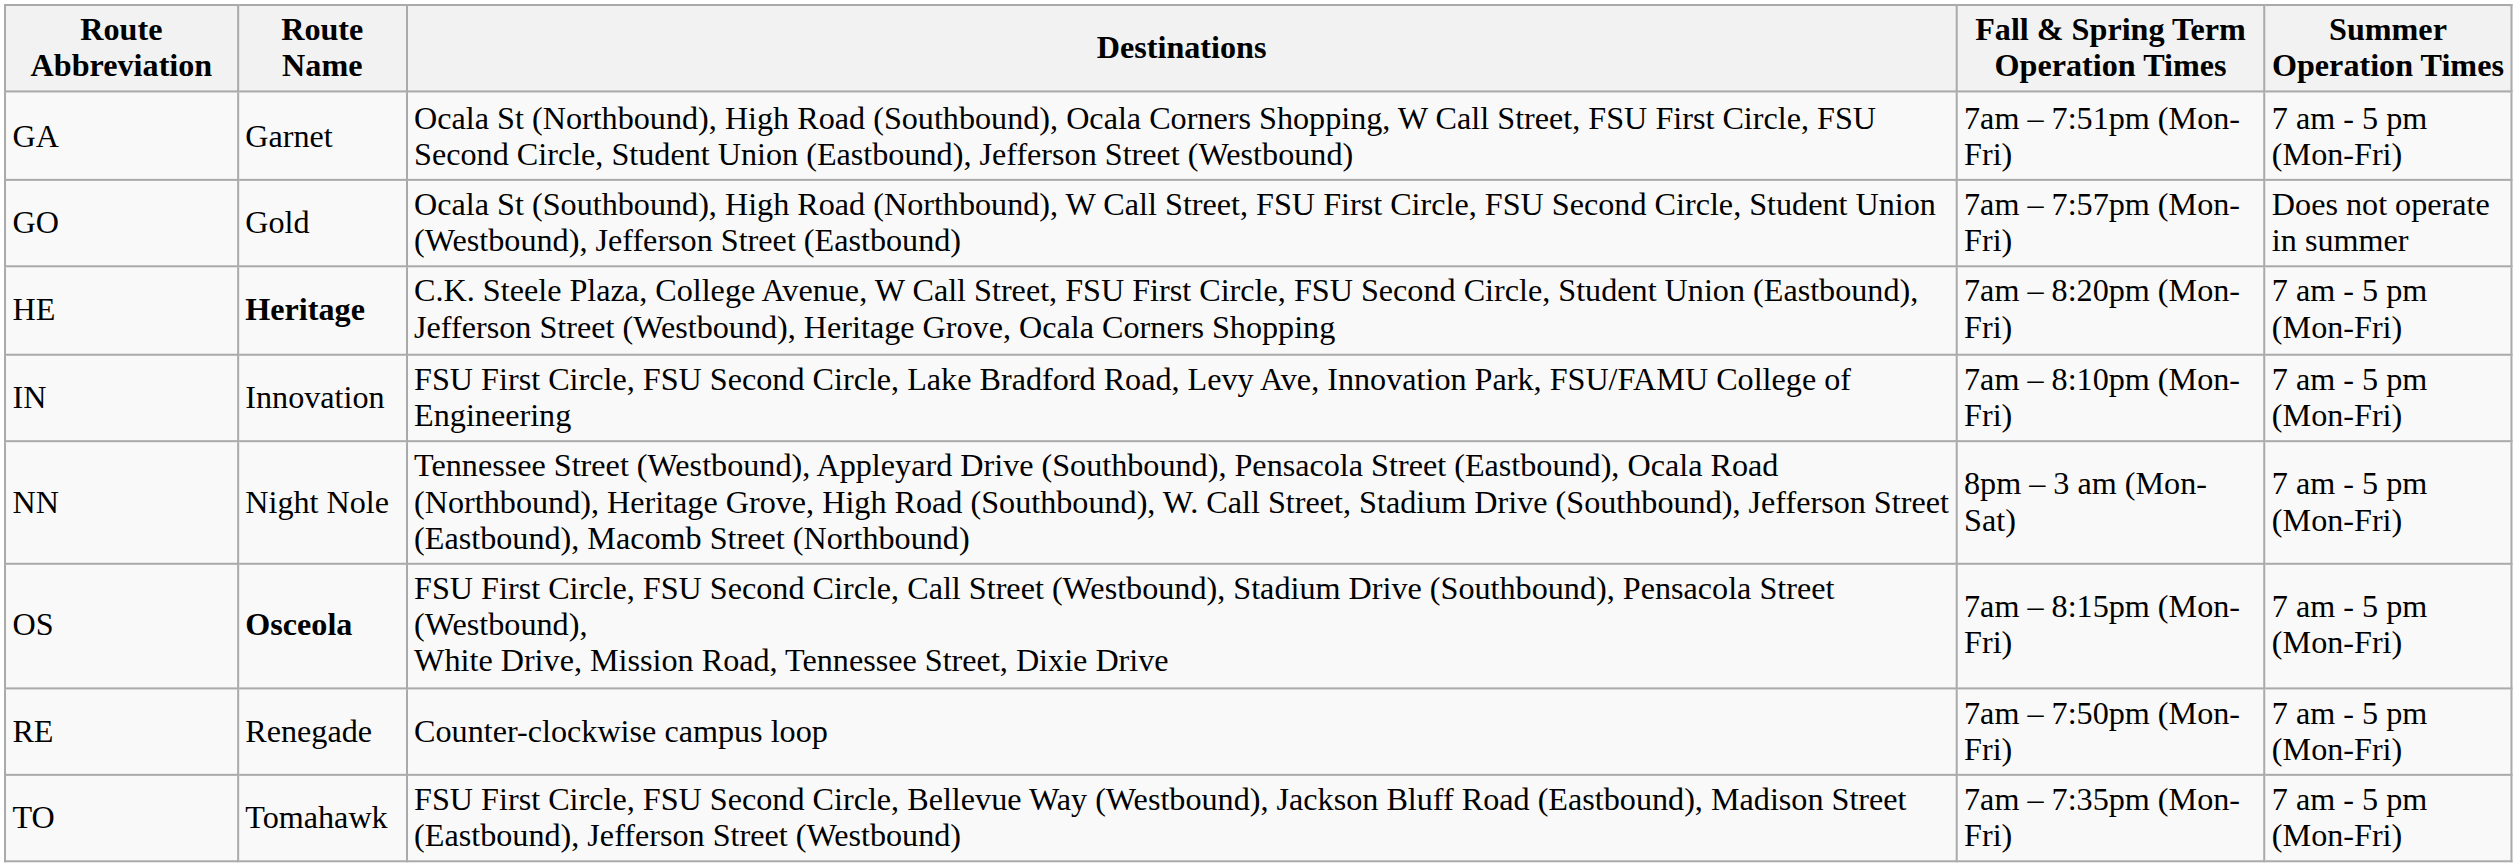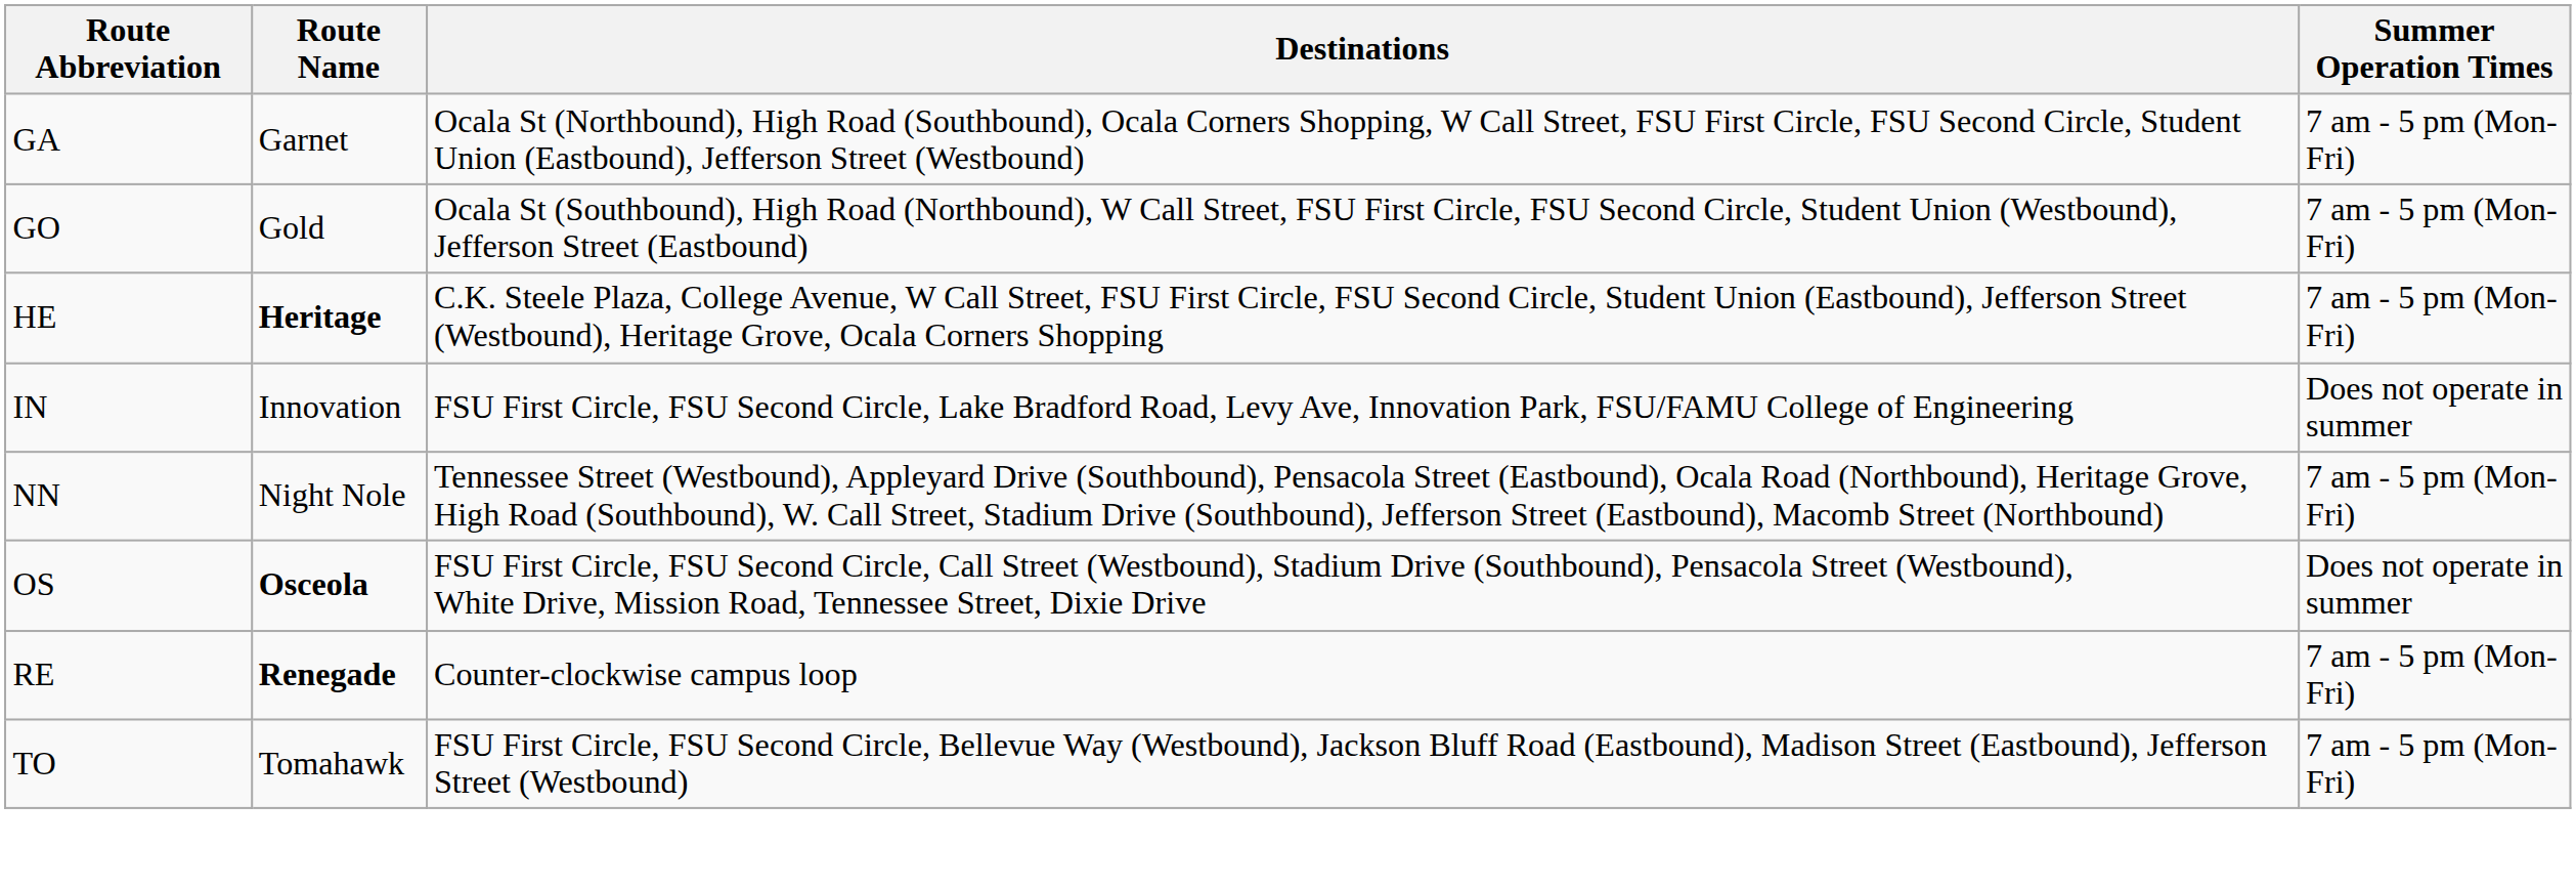 <table class="wikitable">
 <tr>
 <th>Route Abbreviation</th>
 <th>Route Name</th>
 <th>Destinations</th>
-<th>Fall & Spring Term Operation Times</th>
 <th>Summer Operation Times</th>
 </tr>
 <tr>
 <td>GA</td>
 <td>Garnet</td>
 <td>Ocala St (Northbound), High Road (Southbound), Ocala Corners Shopping, W Call Street, FSU First Circle, FSU Second Circle, Student Union (Eastbound), Jefferson Street (Westbound)</td>
-<td>7am – 7:51pm (Mon-Fri)</td>
 <td>7 am - 5 pm (Mon-Fri)</td>
 </tr>
 <tr>
 <td>GO</td>
 <td>Gold</td>
 <td>Ocala St (Southbound), High Road (Northbound), W Call Street, FSU First Circle, FSU Second Circle, Student Union (Westbound), Jefferson Street (Eastbound)</td>
-<td>7am – 7:57pm (Mon-Fri)</td>
-<td>Does not operate in summer</td>
+<td>7 am - 5 pm (Mon-Fri)</td>
 </tr>
 <tr>
 <td>HE</td>
 <td><strong>Heritage</strong></td>
 <td>C.K. Steele Plaza, College Avenue, W Call Street, FSU First Circle, FSU Second Circle, Student Union (Eastbound), Jefferson Street (Westbound), Heritage Grove, Ocala Corners Shopping</td>
-<td>7am – 8:20pm (Mon-Fri)</td>
 <td>7 am - 5 pm (Mon-Fri)</td>
 </tr>
 <tr>
 <td>IN</td>
 <td>Innovation</td>
 <td>FSU First Circle, FSU Second Circle, Lake Bradford Road, Levy Ave, Innovation Park, FSU/FAMU College of Engineering</td>
-<td>7am – 8:10pm (Mon-Fri)</td>
-<td>7 am - 5 pm (Mon-Fri)</td>
+<td>Does not operate in summer</td>
 </tr>
 <tr>
 <td>NN</td>
 <td>Night Nole</td>
 <td>Tennessee Street (Westbound), Appleyard Drive (Southbound), Pensacola Street (Eastbound), Ocala Road (Northbound), Heritage Grove, High Road (Southbound), W. Call Street, Stadium Drive (Southbound), Jefferson Street (Eastbound), Macomb Street (Northbound)</td>
-<td>8pm – 3 am (Mon-Sat)</td>
 <td>7 am - 5 pm (Mon-Fri)</td>
 </tr>
 <tr>
 <td>OS</td>
 <td><strong>Osceola</strong></td>
 <td>FSU First Circle, FSU Second Circle, Call Street (Westbound), Stadium Drive (Southbound), Pensacola Street (Westbound),<br>White Drive, Mission Road, Tennessee Street, Dixie Drive</td>
-<td>7am – 8:15pm (Mon-Fri)</td>
-<td>7 am - 5 pm (Mon-Fri)</td>
+<td>Does not operate in summer</td>
 </tr>
 <tr>
 <td>RE</td>
-<td>Renegade</td>
+<td><strong>Renegade</strong></td>
 <td>Counter-clockwise campus loop</td>
-<td>7am – 7:50pm (Mon-Fri)</td>
 <td>7 am - 5 pm (Mon-Fri)</td>
 </tr>
 <tr>
 <td>TO</td>
 <td>Tomahawk</td>
 <td>FSU First Circle, FSU Second Circle, Bellevue Way (Westbound), Jackson Bluff Road (Eastbound), Madison Street (Eastbound), Jefferson Street (Westbound)</td>
-<td>7am – 7:35pm (Mon-Fri)</td>
 <td>7 am - 5 pm (Mon-Fri)</td>
 </tr>
 </table>
